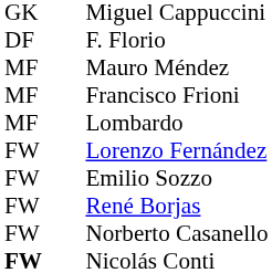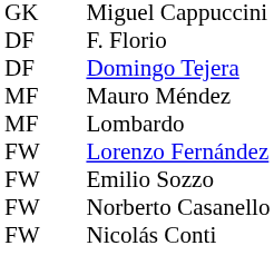 <table cellspacing="0" cellpadding="0" style="font-size:90%; margin:0.2em auto;">
 <tr>
 <th width="25"></th>
 <th width="25"></th>
 </tr>
 <tr>
 <td>GK</td>
 <td></td>
 <td> Miguel Cappuccini</td>
 </tr>
 <tr>
 <td>DF</td>
 <td></td>
 <td> F. Florio</td>
 </tr>
 <tr>
-<td>MF</td>
+<td>DF</td>
 <td></td>
-<td> Mauro Méndez</td>
+<td> <a href='#'>Domingo Tejera</a></td>
 </tr>
 <tr>
 <td>MF</td>
 <td></td>
-<td> Francisco Frioni</td>
+<td> Mauro Méndez</td>
 </tr>
 <tr>
 <td>MF</td>
 <td></td>
 <td> Lombardo</td>
 </tr>
 <tr>
 <td>FW</td>
 <td></td>
 <td> <a href='#'>Lorenzo Fernández</a></td>
 </tr>
 <tr>
 <td>FW</td>
 <td></td>
 <td> Emilio Sozzo</td>
 </tr>
 <tr>
 <td>FW</td>
 <td></td>
-<td> <a href='#'>René Borjas</a></td>
+<td> Norberto Casanello</td>
 </tr>
 <tr>
 <td>FW</td>
 <td></td>
-<td> Norberto Casanello</td>
-</tr>
-<tr>
-<td><strong>FW</strong></td>
-<td></td>
 <td> Nicolás Conti</td>
 </tr>
 </table>
